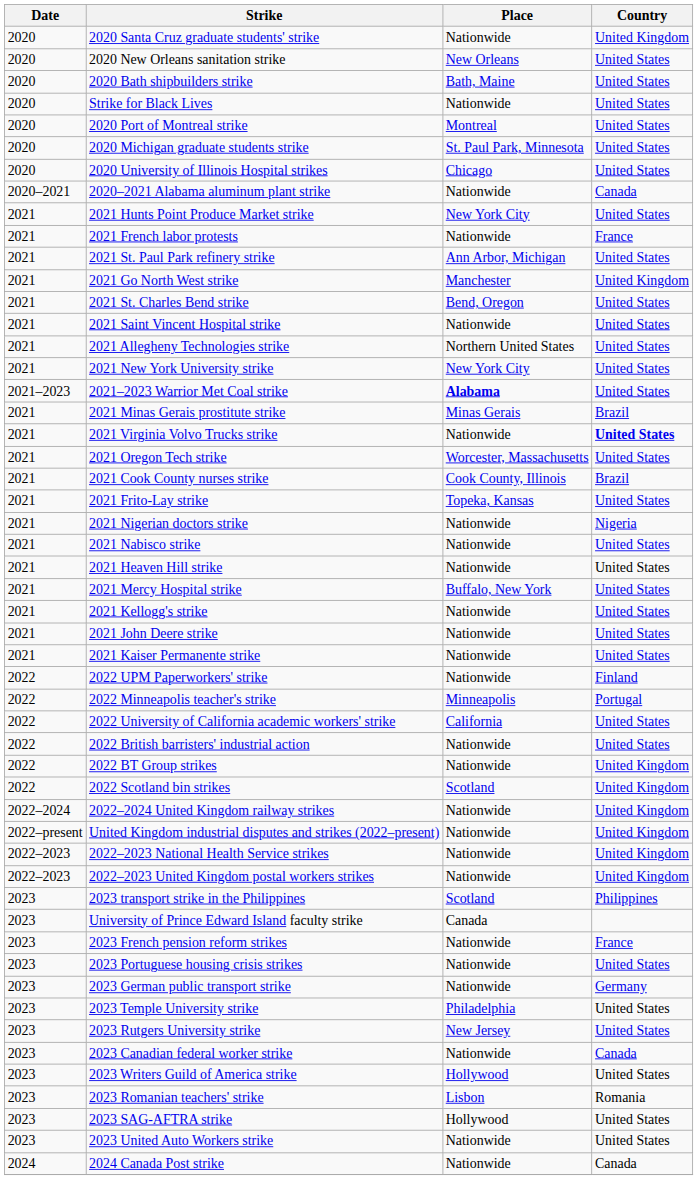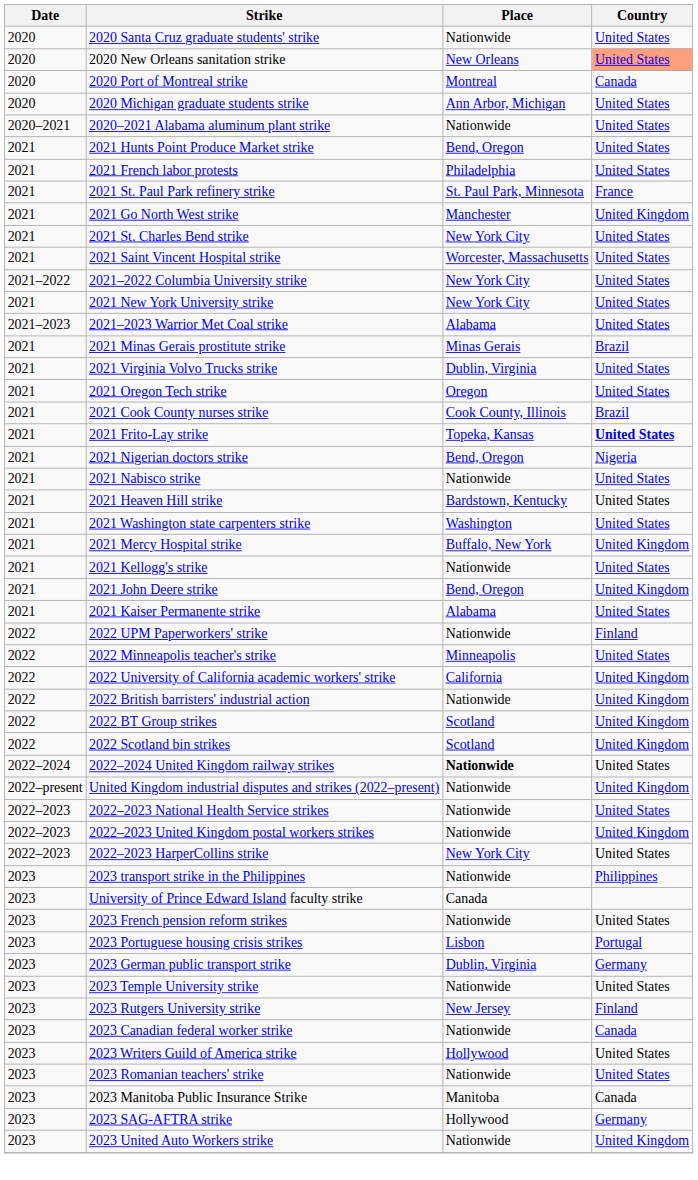 <table class="wikitable sortable">
 <tr>
 <th>Date</th>
 <th>Strike</th>
 <th>Place</th>
 <th>Country</th>
 </tr>
 <tr>
 <td>2020</td>
 <td><a href='#'>2020 Santa Cruz graduate students' strike</a></td>
 <td>Nationwide</td>
-<td><a href='#'>United Kingdom</a></td>
+<td><a href='#'>United States</a></td>
 </tr>
 <tr>
 <td>2020</td>
 <td>2020 New Orleans sanitation strike</td>
 <td><a href='#'>New Orleans</a></td>
-<td><a href='#'>United States</a></td>
-</tr>
-<tr>
-<td>2020</td>
-<td><a href='#'>2020 Bath shipbuilders strike</a></td>
-<td><a href='#'>Bath, Maine</a></td>
-<td><a href='#'>United States</a></td>
-</tr>
-<tr>
-<td>2020</td>
-<td><a href='#'>Strike for Black Lives</a></td>
-<td>Nationwide</td>
-<td><a href='#'>United States</a></td>
+<td style="background: lightsalmon;"><a href='#'>United States</a></td>
 </tr>
 <tr>
 <td>2020</td>
 <td><a href='#'>2020 Port of Montreal strike</a></td>
 <td><a href='#'>Montreal</a></td>
-<td><a href='#'>United States</a></td>
+<td><a href='#'>Canada</a></td>
 </tr>
 <tr>
 <td>2020</td>
 <td><a href='#'>2020 Michigan graduate students strike</a></td>
-<td><a href='#'>St. Paul Park, Minnesota</a></td>
-<td><a href='#'>United States</a></td>
-</tr>
-<tr>
-<td>2020</td>
-<td><a href='#'>2020 University of Illinois Hospital strikes</a></td>
-<td><a href='#'>Chicago</a></td>
+<td><a href='#'>Ann Arbor, Michigan</a></td>
 <td><a href='#'>United States</a></td>
 </tr>
 <tr>
 <td>2020–2021</td>
 <td><a href='#'>2020–2021 Alabama aluminum plant strike</a></td>
 <td>Nationwide</td>
-<td><a href='#'>Canada</a></td>
+<td><a href='#'>United States</a></td>
 </tr>
 <tr>
 <td>2021</td>
 <td><a href='#'>2021 Hunts Point Produce Market strike</a></td>
-<td><a href='#'>New York City</a></td>
+<td><a href='#'>Bend, Oregon</a></td>
 <td><a href='#'>United States</a></td>
 </tr>
 <tr>
 <td>2021</td>
 <td><a href='#'>2021 French labor protests</a></td>
-<td>Nationwide</td>
-<td><a href='#'>France</a></td>
+<td><a href='#'>Philadelphia</a></td>
+<td><a href='#'>United States</a></td>
 </tr>
 <tr>
 <td>2021</td>
 <td><a href='#'>2021 St. Paul Park refinery strike</a></td>
-<td><a href='#'>Ann Arbor, Michigan</a></td>
-<td><a href='#'>United States</a></td>
+<td><a href='#'>St. Paul Park, Minnesota</a></td>
+<td><a href='#'>France</a></td>
 </tr>
 <tr>
 <td>2021</td>
 <td><a href='#'>2021 Go North West strike</a></td>
 <td><a href='#'>Manchester</a></td>
 <td><a href='#'>United Kingdom</a></td>
 </tr>
 <tr>
 <td>2021</td>
 <td><a href='#'>2021 St. Charles Bend strike</a></td>
-<td><a href='#'>Bend, Oregon</a></td>
+<td><a href='#'>New York City</a></td>
 <td><a href='#'>United States</a></td>
 </tr>
 <tr>
 <td>2021</td>
 <td><a href='#'>2021 Saint Vincent Hospital strike</a></td>
-<td>Nationwide</td>
+<td><a href='#'>Worcester, Massachusetts</a></td>
 <td><a href='#'>United States</a></td>
 </tr>
 <tr>
-<td>2021</td>
-<td><a href='#'>2021 Allegheny Technologies strike</a></td>
-<td>Northern United States</td>
+<td>2021–2022</td>
+<td><a href='#'>2021–2022 Columbia University strike</a></td>
+<td><a href='#'>New York City</a></td>
 <td><a href='#'>United States</a></td>
 </tr>
 <tr>
 <td>2021</td>
 <td><a href='#'>2021 New York University strike</a></td>
 <td><a href='#'>New York City</a></td>
 <td><a href='#'>United States</a></td>
 </tr>
 <tr>
 <td>2021–2023</td>
 <td><a href='#'>2021–2023 Warrior Met Coal strike</a></td>
-<td><strong><a href='#'>Alabama</a></strong></td>
+<td><a href='#'>Alabama</a></td>
 <td><a href='#'>United States</a></td>
 </tr>
 <tr>
 <td>2021</td>
 <td><a href='#'>2021 Minas Gerais prostitute strike</a></td>
 <td><a href='#'>Minas Gerais</a></td>
 <td><a href='#'>Brazil</a></td>
 </tr>
 <tr>
 <td>2021</td>
 <td><a href='#'>2021 Virginia Volvo Trucks strike</a></td>
-<td>Nationwide</td>
-<td><strong><a href='#'>United States</a></strong></td>
+<td><a href='#'>Dublin, Virginia</a></td>
+<td><a href='#'>United States</a></td>
 </tr>
 <tr>
 <td>2021</td>
 <td><a href='#'>2021 Oregon Tech strike</a></td>
-<td><a href='#'>Worcester, Massachusetts</a></td>
+<td><a href='#'>Oregon</a></td>
 <td><a href='#'>United States</a></td>
 </tr>
 <tr>
 <td>2021</td>
 <td><a href='#'>2021 Cook County nurses strike</a></td>
 <td><a href='#'>Cook County, Illinois</a></td>
 <td><a href='#'>Brazil</a></td>
 </tr>
 <tr>
 <td>2021</td>
 <td><a href='#'>2021 Frito-Lay strike</a></td>
 <td><a href='#'>Topeka, Kansas</a></td>
-<td><a href='#'>United States</a></td>
+<td><strong><a href='#'>United States</a></strong></td>
 </tr>
 <tr>
 <td>2021</td>
 <td><a href='#'>2021 Nigerian doctors strike</a></td>
-<td>Nationwide</td>
+<td><a href='#'>Bend, Oregon</a></td>
 <td><a href='#'>Nigeria</a></td>
 </tr>
 <tr>
 <td>2021</td>
 <td><a href='#'>2021 Nabisco strike</a></td>
 <td>Nationwide</td>
 <td><a href='#'>United States</a></td>
 </tr>
 <tr>
 <td>2021</td>
 <td><a href='#'>2021 Heaven Hill strike</a></td>
-<td>Nationwide</td>
+<td><a href='#'>Bardstown, Kentucky</a></td>
 <td>United States</td>
+</tr>
+<tr>
+<td>2021</td>
+<td><a href='#'>2021 Washington state carpenters strike</a></td>
+<td><a href='#'>Washington</a></td>
+<td><a href='#'>United States</a></td>
 </tr>
 <tr>
 <td>2021</td>
 <td><a href='#'>2021 Mercy Hospital strike</a></td>
 <td><a href='#'>Buffalo, New York</a></td>
-<td><a href='#'>United States</a></td>
+<td><a href='#'>United Kingdom</a></td>
 </tr>
 <tr>
 <td>2021</td>
 <td><a href='#'>2021 Kellogg's strike</a></td>
 <td>Nationwide</td>
 <td><a href='#'>United States</a></td>
 </tr>
 <tr>
 <td>2021</td>
 <td><a href='#'>2021 John Deere strike</a></td>
-<td>Nationwide</td>
-<td><a href='#'>United States</a></td>
+<td><a href='#'>Bend, Oregon</a></td>
+<td><a href='#'>United Kingdom</a></td>
 </tr>
 <tr>
 <td>2021</td>
 <td><a href='#'>2021 Kaiser Permanente strike</a></td>
-<td>Nationwide</td>
+<td><a href='#'>Alabama</a></td>
 <td><a href='#'>United States</a></td>
 </tr>
 <tr>
 <td>2022</td>
 <td><a href='#'>2022 UPM Paperworkers' strike</a></td>
 <td>Nationwide</td>
 <td><a href='#'>Finland</a></td>
 </tr>
 <tr>
 <td>2022</td>
 <td><a href='#'>2022 Minneapolis teacher's strike</a></td>
 <td><a href='#'>Minneapolis</a></td>
-<td><a href='#'>Portugal</a></td>
+<td><a href='#'>United States</a></td>
 </tr>
 <tr>
 <td>2022</td>
 <td><a href='#'>2022 University of California academic workers' strike</a></td>
 <td><a href='#'>California</a></td>
-<td><a href='#'>United States</a></td>
+<td><a href='#'>United Kingdom</a></td>
 </tr>
 <tr>
 <td>2022</td>
 <td><a href='#'>2022 British barristers' industrial action</a></td>
 <td>Nationwide</td>
-<td><a href='#'>United States</a></td>
+<td><a href='#'>United Kingdom</a></td>
 </tr>
 <tr>
 <td>2022</td>
 <td><a href='#'>2022 BT Group strikes</a></td>
-<td>Nationwide</td>
+<td><a href='#'>Scotland</a></td>
 <td><a href='#'>United Kingdom</a></td>
 </tr>
 <tr>
 <td>2022</td>
 <td><a href='#'>2022 Scotland bin strikes</a></td>
 <td><a href='#'>Scotland</a></td>
 <td><a href='#'>United Kingdom</a></td>
 </tr>
 <tr>
 <td>2022–2024</td>
 <td><a href='#'>2022–2024 United Kingdom railway strikes</a></td>
-<td>Nationwide</td>
-<td><a href='#'>United Kingdom</a></td>
+<td><strong>Nationwide</strong></td>
+<td>United States</td>
 </tr>
 <tr>
 <td>2022–present</td>
 <td><a href='#'>United Kingdom industrial disputes and strikes (2022–present)</a></td>
 <td>Nationwide</td>
 <td><a href='#'>United Kingdom</a></td>
 </tr>
 <tr>
 <td>2022–2023</td>
 <td><a href='#'>2022–2023 National Health Service strikes</a></td>
 <td>Nationwide</td>
-<td><a href='#'>United Kingdom</a></td>
+<td><a href='#'>United States</a></td>
 </tr>
 <tr>
 <td>2022–2023</td>
 <td><a href='#'>2022–2023 United Kingdom postal workers strikes</a></td>
 <td>Nationwide</td>
 <td><a href='#'>United Kingdom</a></td>
 </tr>
 <tr>
+<td>2022–2023</td>
+<td><a href='#'>2022–2023 HarperCollins strike</a></td>
+<td><a href='#'>New York City</a></td>
+<td>United States</td>
+</tr>
+<tr>
 <td>2023</td>
 <td><a href='#'>2023 transport strike in the Philippines</a></td>
-<td><a href='#'>Scotland</a></td>
+<td>Nationwide</td>
 <td><a href='#'>Philippines</a></td>
 </tr>
 <tr>
 <td>2023</td>
 <td><a href='#'>University of Prince Edward Island</a> faculty strike</td>
 <td>Canada</td>
 </tr>
 <tr>
 <td>2023</td>
 <td><a href='#'>2023 French pension reform strikes</a></td>
 <td>Nationwide</td>
-<td><a href='#'>France</a></td>
+<td>United States</td>
 </tr>
 <tr>
 <td>2023</td>
 <td><a href='#'>2023 Portuguese housing crisis strikes</a></td>
-<td>Nationwide</td>
-<td><a href='#'>United States</a></td>
+<td><a href='#'>Lisbon</a></td>
+<td><a href='#'>Portugal</a></td>
 </tr>
 <tr>
 <td>2023</td>
 <td><a href='#'>2023 German public transport strike</a></td>
-<td>Nationwide</td>
+<td><a href='#'>Dublin, Virginia</a></td>
 <td><a href='#'>Germany</a></td>
 </tr>
 <tr>
 <td>2023</td>
 <td><a href='#'>2023 Temple University strike</a></td>
-<td><a href='#'>Philadelphia</a></td>
+<td>Nationwide</td>
 <td>United States</td>
 </tr>
 <tr>
 <td>2023</td>
 <td><a href='#'>2023 Rutgers University strike</a></td>
 <td><a href='#'>New Jersey</a></td>
-<td><a href='#'>United States</a></td>
+<td><a href='#'>Finland</a></td>
 </tr>
 <tr>
 <td>2023</td>
 <td><a href='#'>2023 Canadian federal worker strike</a></td>
 <td>Nationwide</td>
 <td><a href='#'>Canada</a></td>
 </tr>
 <tr>
 <td>2023</td>
 <td><a href='#'>2023 Writers Guild of America strike</a></td>
 <td><a href='#'>Hollywood</a></td>
 <td>United States</td>
 </tr>
 <tr>
 <td>2023</td>
 <td><a href='#'>2023 Romanian teachers' strike</a></td>
-<td><a href='#'>Lisbon</a></td>
-<td>Romania</td>
+<td>Nationwide</td>
+<td><a href='#'>United States</a></td>
+</tr>
+<tr>
+<td>2023</td>
+<td>2023 Manitoba Public Insurance Strike</td>
+<td>Manitoba</td>
+<td>Canada</td>
 </tr>
 <tr>
 <td>2023</td>
 <td><a href='#'>2023 SAG-AFTRA strike</a></td>
 <td>Hollywood</td>
-<td>United States</td>
+<td><a href='#'>Germany</a></td>
 </tr>
 <tr>
 <td>2023</td>
 <td><a href='#'>2023 United Auto Workers strike</a></td>
 <td>Nationwide</td>
-<td>United States</td>
-</tr>
-<tr>
-<td>2024</td>
-<td><a href='#'>2024 Canada Post strike</a></td>
-<td>Nationwide</td>
-<td>Canada</td>
+<td><a href='#'>United Kingdom</a></td>
 </tr>
 <tr>
 </tr>
 </table>
